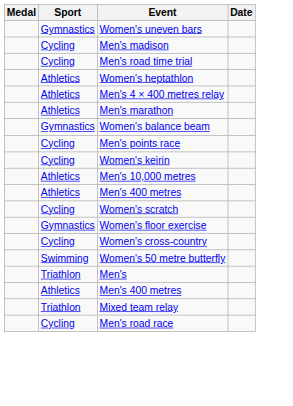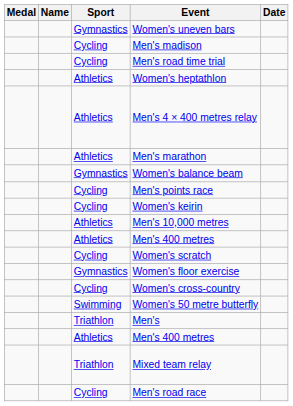 <table class="wikitable sortable"  style="font-size:95%">
 <tr>
 <th>Medal</th>
+<th>Name</th>
 <th>Sport</th>
 <th>Event</th>
 <th>Date</th>
 </tr>
 <tr>
+<td></td>
 <td></td>
 <td><a href='#'>Gymnastics</a></td>
 <td><a href='#'>Women's uneven bars</a></td>
 <td></td>
 </tr>
 <tr>
 <td></td>
+<td><br></td>
 <td><a href='#'>Cycling</a></td>
 <td><a href='#'>Men's madison</a></td>
 <td></td>
 </tr>
 <tr>
+<td></td>
 <td></td>
 <td><a href='#'>Cycling</a></td>
 <td><a href='#'>Men's road time trial</a></td>
 <td></td>
 </tr>
 <tr>
 <td></td>
+<td></td>
 <td><a href='#'>Athletics</a></td>
 <td><a href='#'>Women's heptathlon</a></td>
 <td></td>
 </tr>
 <tr>
 <td></td>
+<td><br><br><br><br><br></td>
 <td><a href='#'>Athletics</a></td>
 <td><a href='#'>Men's 4 × 400 metres relay</a></td>
 <td></td>
 </tr>
 <tr>
+<td></td>
 <td></td>
 <td><a href='#'>Athletics</a></td>
 <td><a href='#'>Men's marathon</a></td>
 <td></td>
 </tr>
 <tr>
 <td></td>
+<td></td>
 <td><a href='#'>Gymnastics</a></td>
 <td><a href='#'>Women's balance beam</a></td>
 <td></td>
 </tr>
 <tr>
+<td></td>
 <td></td>
 <td><a href='#'>Cycling</a></td>
 <td><a href='#'>Men's points race</a></td>
 <td></td>
 </tr>
 <tr>
 <td></td>
+<td></td>
 <td><a href='#'>Cycling</a></td>
 <td><a href='#'>Women's keirin</a></td>
 <td></td>
 </tr>
 <tr>
+<td></td>
 <td></td>
 <td><a href='#'>Athletics</a></td>
 <td><a href='#'>Men's 10,000 metres</a></td>
 <td></td>
 </tr>
 <tr>
 <td></td>
+<td></td>
 <td><a href='#'>Athletics</a></td>
 <td><a href='#'>Men's 400 metres</a></td>
 <td></td>
 </tr>
 <tr>
+<td></td>
 <td></td>
 <td><a href='#'>Cycling</a></td>
 <td><a href='#'>Women's scratch</a></td>
 <td></td>
 </tr>
 <tr>
 <td></td>
+<td></td>
 <td><a href='#'>Gymnastics</a></td>
 <td><a href='#'>Women's floor exercise</a></td>
 <td></td>
 </tr>
 <tr>
+<td></td>
 <td></td>
 <td><a href='#'>Cycling</a></td>
 <td><a href='#'>Women's cross-country</a></td>
 <td></td>
 </tr>
 <tr>
 <td></td>
+<td></td>
 <td><a href='#'>Swimming</a></td>
 <td><a href='#'>Women's 50 metre butterfly</a></td>
 <td></td>
 </tr>
 <tr>
+<td></td>
 <td></td>
 <td><a href='#'>Triathlon</a></td>
 <td><a href='#'>Men's</a></td>
 <td></td>
 </tr>
 <tr>
 <td></td>
+<td></td>
 <td><a href='#'>Athletics</a></td>
 <td><a href='#'>Men's 400 metres</a></td>
 <td></td>
 </tr>
 <tr>
 <td></td>
+<td><br><br><br></td>
 <td><a href='#'>Triathlon</a></td>
 <td><a href='#'>Mixed team relay</a></td>
 <td></td>
 </tr>
 <tr>
 <td></td>
+<td></td>
 <td><a href='#'>Cycling</a></td>
 <td><a href='#'>Men's road race</a></td>
 <td></td>
 </tr>
 </table>
